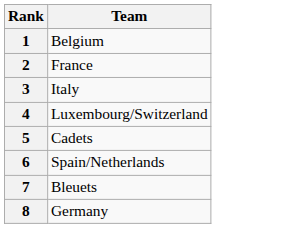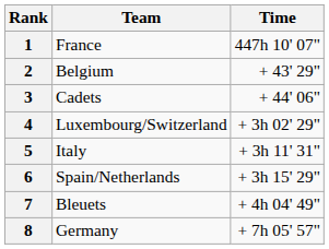 <table class="wikitable">
 <tr>
 <th scope="col">Rank</th>
 <th scope="col">Team</th>
+<th scope="col">Time</th>
 </tr>
 <tr>
 <th scope="row">1</th>
-<td>Belgium</td>
+<td>France</td>
+<td style="text-align:right;">447h 10' 07"</td>
 </tr>
 <tr>
 <th scope="row">2</th>
-<td>France</td>
+<td>Belgium</td>
+<td style="text-align:right;">+ 43' 29"</td>
 </tr>
 <tr>
 <th scope="row">3</th>
-<td>Italy</td>
+<td>Cadets</td>
+<td style="text-align:right;">+ 44' 06"</td>
 </tr>
 <tr>
 <th scope="row">4</th>
 <td>Luxembourg/Switzerland</td>
+<td style="text-align:right;">+ 3h 02' 29"</td>
 </tr>
 <tr>
 <th scope="row">5</th>
-<td>Cadets</td>
+<td>Italy</td>
+<td style="text-align:right;">+ 3h 11' 31"</td>
 </tr>
 <tr>
 <th scope="row">6</th>
 <td>Spain/Netherlands</td>
+<td style="text-align:right;">+ 3h 15' 29"</td>
 </tr>
 <tr>
 <th scope="row">7</th>
 <td>Bleuets</td>
+<td style="text-align:right;">+ 4h 04' 49"</td>
 </tr>
 <tr>
 <th scope="row">8</th>
 <td>Germany</td>
+<td style="text-align:right;">+ 7h 05' 57"</td>
 </tr>
 </table>
